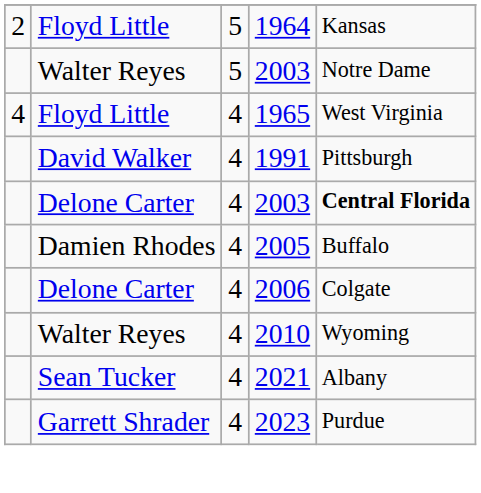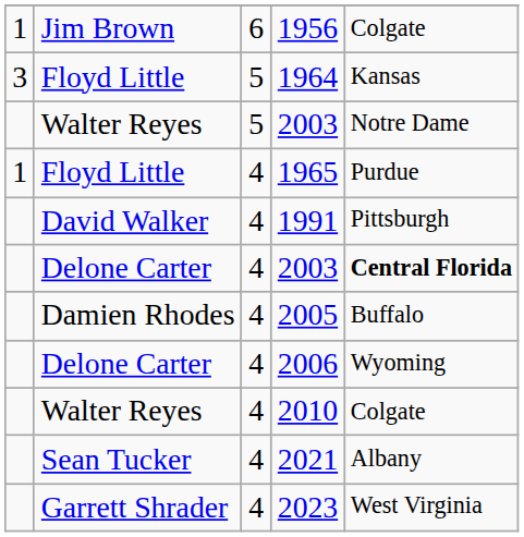 <table class="wikitable">
 <tr>
 </tr>
 <tr>
-<td>2</td>
+<td>1</td>
+<td><a href='#'>Jim Brown</a></td>
+<td>6</td>
+<td><a href='#'>1956</a></td>
+<td style="font-size:80%;">Colgate</td>
+</tr>
+<tr>
+<td>3</td>
 <td><a href='#'>Floyd Little</a></td>
 <td>5</td>
 <td><a href='#'>1964</a></td>
 <td style="font-size:80%;">Kansas</td>
 </tr>
 <tr>
 <td></td>
 <td>Walter Reyes</td>
 <td>5</td>
 <td><a href='#'>2003</a></td>
 <td style="font-size:80%;">Notre Dame</td>
 </tr>
 <tr>
-<td>4</td>
+<td>1</td>
 <td><a href='#'>Floyd Little</a></td>
 <td>4</td>
 <td><a href='#'>1965</a></td>
-<td style="font-size:80%;">West Virginia</td>
+<td style="font-size:80%;">Purdue</td>
 </tr>
 <tr>
 <td></td>
 <td><a href='#'>David Walker</a></td>
 <td>4</td>
 <td><a href='#'>1991</a></td>
 <td style="font-size:80%;">Pittsburgh</td>
 </tr>
 <tr>
 <td></td>
 <td><a href='#'>Delone Carter</a></td>
 <td>4</td>
 <td><a href='#'>2003</a></td>
 <td style="font-size:80%;"><strong>Central Florida</strong></td>
 </tr>
 <tr>
 <td></td>
 <td>Damien Rhodes</td>
 <td>4</td>
 <td><a href='#'>2005</a></td>
 <td style="font-size:80%;">Buffalo</td>
 </tr>
 <tr>
 <td></td>
 <td><a href='#'>Delone Carter</a></td>
 <td>4</td>
 <td><a href='#'>2006</a></td>
-<td style="font-size:80%;">Colgate</td>
+<td style="font-size:80%;">Wyoming</td>
 </tr>
 <tr>
 <td></td>
 <td>Walter Reyes</td>
 <td>4</td>
 <td><a href='#'>2010</a></td>
-<td style="font-size:80%;">Wyoming</td>
+<td style="font-size:80%;">Colgate</td>
 </tr>
 <tr>
 <td></td>
 <td><a href='#'>Sean Tucker</a></td>
 <td>4</td>
 <td><a href='#'>2021</a></td>
 <td style="font-size:80%;">Albany</td>
 </tr>
 <tr>
 <td></td>
 <td><a href='#'>Garrett Shrader</a></td>
 <td>4</td>
 <td><a href='#'>2023</a></td>
-<td style="font-size:80%;">Purdue</td>
+<td style="font-size:80%;">West Virginia</td>
 </tr>
 </table>
